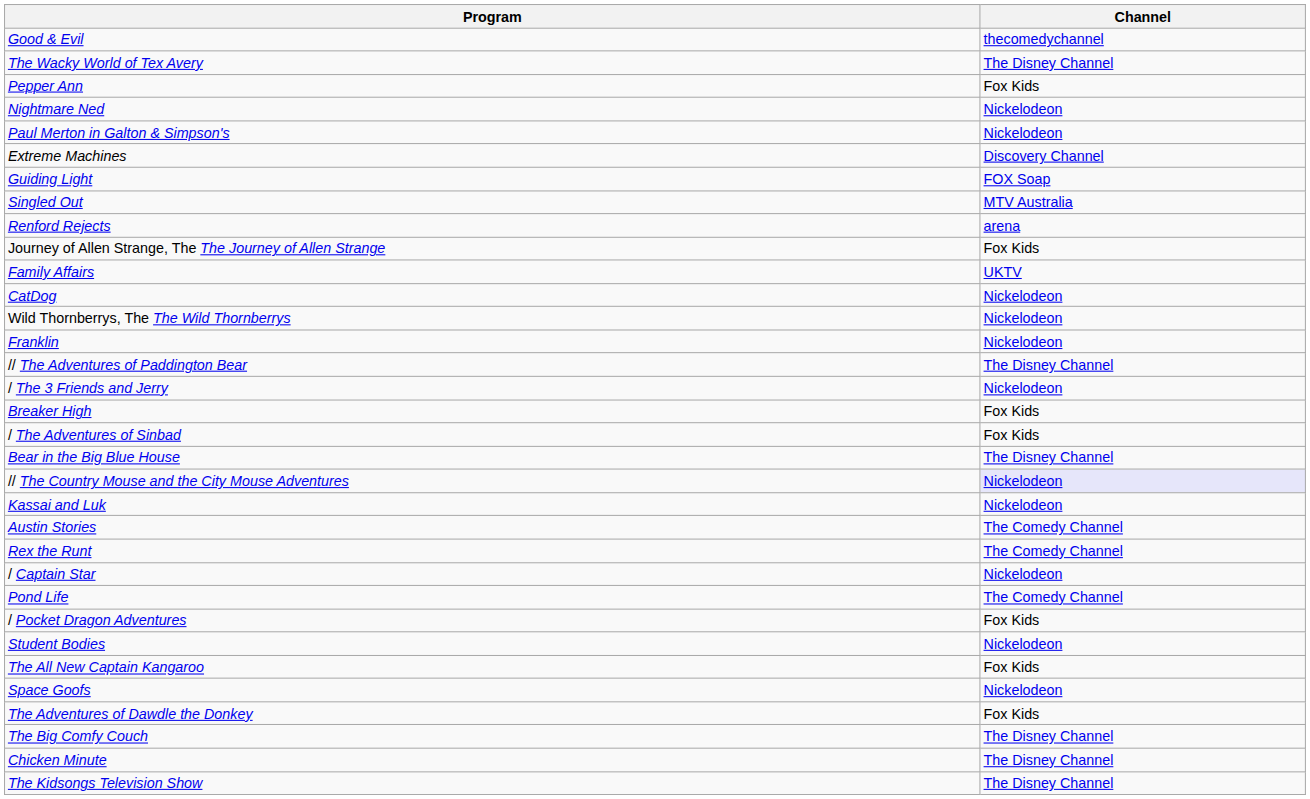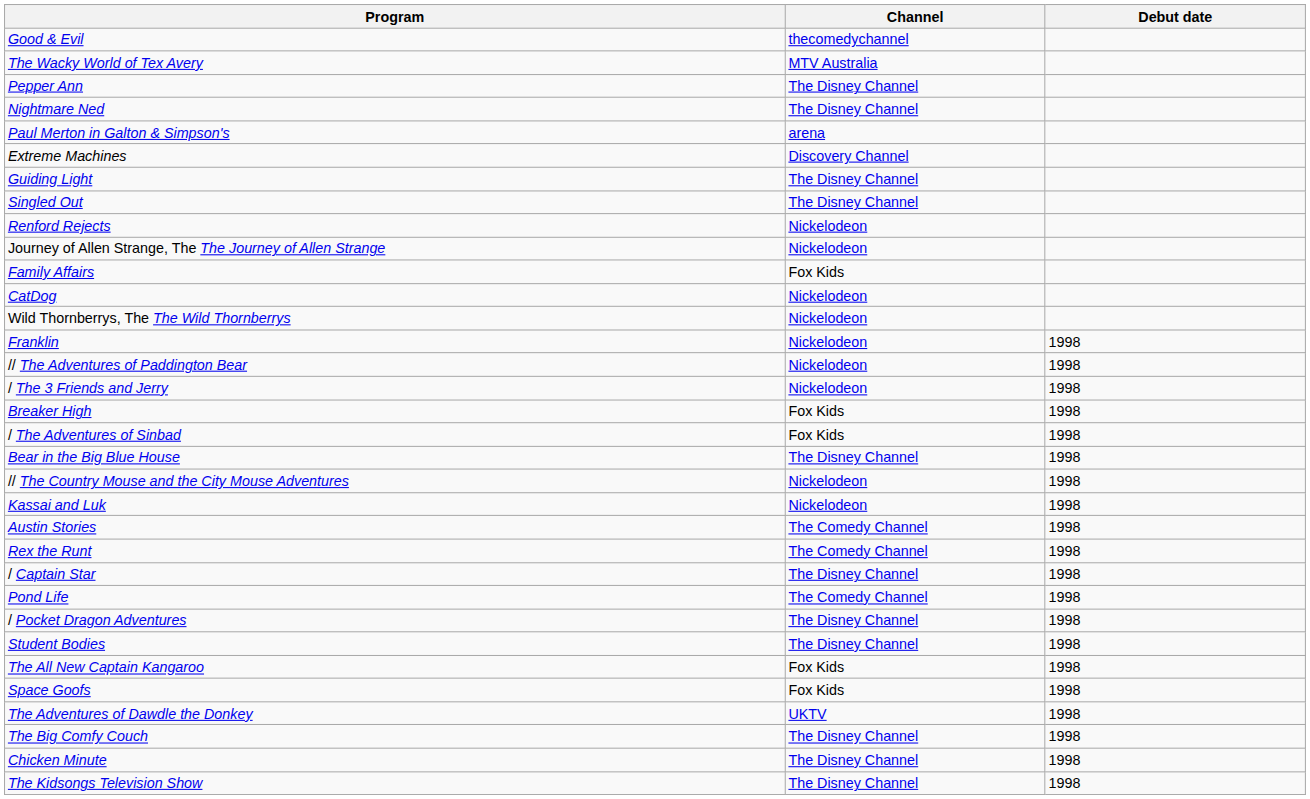 <table class="wikitable sortable"  style="width:100%; font-size:87%;">
 <tr style="background:#efefef;">
 <th style="width:60%;">Program</th>
 <th style="width:20%;">Channel</th>
+<th style="width:20%;">Debut date</th>
 </tr>
 <tr>
 <td> <em><a href='#'>Good & Evil</a></em></td>
 <td><a href='#'>thecomedychannel</a></td>
+<td></td>
 </tr>
 <tr>
 <td> <em><a href='#'>The Wacky World of Tex Avery</a></em></td>
-<td><a href='#'>The Disney Channel</a></td>
+<td><a href='#'>MTV Australia</a></td>
+<td></td>
 </tr>
 <tr>
 <td> <em><a href='#'>Pepper Ann</a></em></td>
-<td>Fox Kids</td>
+<td><a href='#'>The Disney Channel</a></td>
+<td></td>
 </tr>
 <tr>
 <td> <em><a href='#'>Nightmare Ned</a></em></td>
-<td><a href='#'>Nickelodeon</a></td>
+<td><a href='#'>The Disney Channel</a></td>
+<td></td>
 </tr>
 <tr>
 <td> <em><a href='#'>Paul Merton in Galton & Simpson's</a></em></td>
-<td><a href='#'>Nickelodeon</a></td>
+<td><a href='#'>arena</a></td>
+<td></td>
 </tr>
 <tr>
 <td> <em>Extreme Machines</em></td>
 <td><a href='#'>Discovery Channel</a></td>
+<td></td>
 </tr>
 <tr>
 <td> <em><a href='#'>Guiding Light</a></em></td>
-<td><a href='#'>FOX Soap</a></td>
+<td><a href='#'>The Disney Channel</a></td>
+<td></td>
 </tr>
 <tr>
 <td> <em><a href='#'>Singled Out</a></em></td>
-<td><a href='#'>MTV Australia</a></td>
+<td><a href='#'>The Disney Channel</a></td>
+<td></td>
 </tr>
 <tr>
 <td> <em><a href='#'>Renford Rejects</a></em></td>
-<td><a href='#'>arena</a></td>
+<td><a href='#'>Nickelodeon</a></td>
+<td></td>
 </tr>
 <tr>
 <td><span>Journey of Allen Strange, The</span>  <em><a href='#'>The Journey of Allen Strange</a></em></td>
-<td>Fox Kids</td>
+<td><a href='#'>Nickelodeon</a></td>
+<td></td>
 </tr>
 <tr>
 <td> <em><a href='#'>Family Affairs</a></em></td>
-<td><a href='#'>UKTV</a></td>
+<td>Fox Kids</td>
+<td></td>
 </tr>
 <tr>
 <td> <em><a href='#'>CatDog</a></em></td>
 <td><a href='#'>Nickelodeon</a></td>
+<td></td>
 </tr>
 <tr>
 <td><span>Wild Thornberrys, The</span>  <em><a href='#'>The Wild Thornberrys</a></em></td>
 <td><a href='#'>Nickelodeon</a></td>
+<td></td>
 </tr>
 <tr>
 <td> <em><a href='#'>Franklin</a></em></td>
 <td><a href='#'>Nickelodeon</a></td>
+<td>1998</td>
 </tr>
 <tr>
 <td>// <em><a href='#'>The Adventures of Paddington Bear</a></em></td>
-<td><a href='#'>The Disney Channel</a></td>
+<td><a href='#'>Nickelodeon</a></td>
+<td>1998</td>
 </tr>
 <tr>
 <td>/ <em><a href='#'>The 3 Friends and Jerry</a></em></td>
 <td><a href='#'>Nickelodeon</a></td>
+<td>1998</td>
 </tr>
 <tr>
 <td> <em><a href='#'>Breaker High</a></em></td>
 <td>Fox Kids</td>
+<td>1998</td>
 </tr>
 <tr>
 <td>/ <em><a href='#'>The Adventures of Sinbad</a></em></td>
 <td>Fox Kids</td>
+<td>1998</td>
 </tr>
 <tr>
 <td> <em><a href='#'>Bear in the Big Blue House</a></em></td>
 <td><a href='#'>The Disney Channel</a></td>
+<td>1998</td>
 </tr>
 <tr>
 <td>// <em><a href='#'>The Country Mouse and the City Mouse Adventures</a></em></td>
-<td style="background: lavender;"><a href='#'>Nickelodeon</a></td>
+<td><a href='#'>Nickelodeon</a></td>
+<td>1998</td>
 </tr>
 <tr>
 <td> <em><a href='#'>Kassai and Luk</a></em></td>
 <td><a href='#'>Nickelodeon</a></td>
+<td>1998</td>
 </tr>
 <tr>
 <td> <em><a href='#'>Austin Stories</a></em></td>
 <td><a href='#'>The Comedy Channel</a></td>
+<td>1998</td>
 </tr>
 <tr>
 <td> <em><a href='#'>Rex the Runt</a></em></td>
 <td><a href='#'>The Comedy Channel</a></td>
+<td>1998</td>
 </tr>
 <tr>
 <td>/ <em><a href='#'>Captain Star</a></em></td>
-<td><a href='#'>Nickelodeon</a></td>
+<td><a href='#'>The Disney Channel</a></td>
+<td>1998</td>
 </tr>
 <tr>
 <td> <em><a href='#'>Pond Life</a></em></td>
 <td><a href='#'>The Comedy Channel</a></td>
+<td>1998</td>
 </tr>
 <tr>
 <td>/ <em><a href='#'>Pocket Dragon Adventures</a></em></td>
-<td>Fox Kids</td>
+<td><a href='#'>The Disney Channel</a></td>
+<td>1998</td>
 </tr>
 <tr>
 <td> <em><a href='#'>Student Bodies</a></em></td>
-<td><a href='#'>Nickelodeon</a></td>
+<td><a href='#'>The Disney Channel</a></td>
+<td>1998</td>
 </tr>
 <tr>
 <td> <em><a href='#'>The All New Captain Kangaroo</a></em></td>
 <td>Fox Kids</td>
+<td>1998</td>
 </tr>
 <tr>
 <td> <em><a href='#'>Space Goofs</a></em></td>
-<td><a href='#'>Nickelodeon</a></td>
+<td>Fox Kids</td>
+<td>1998</td>
 </tr>
 <tr>
 <td> <em><a href='#'>The Adventures of Dawdle the Donkey</a></em></td>
-<td>Fox Kids</td>
+<td><a href='#'>UKTV</a></td>
+<td>1998</td>
 </tr>
 <tr>
 <td> <em><a href='#'>The Big Comfy Couch</a></em></td>
 <td><a href='#'>The Disney Channel</a></td>
+<td>1998</td>
 </tr>
 <tr>
 <td> <em><a href='#'>Chicken Minute</a></em></td>
 <td><a href='#'>The Disney Channel</a></td>
+<td>1998</td>
 </tr>
 <tr>
 <td> <em><a href='#'>The Kidsongs Television Show</a></em></td>
 <td><a href='#'>The Disney Channel</a></td>
+<td>1998</td>
 </tr>
 </table>
